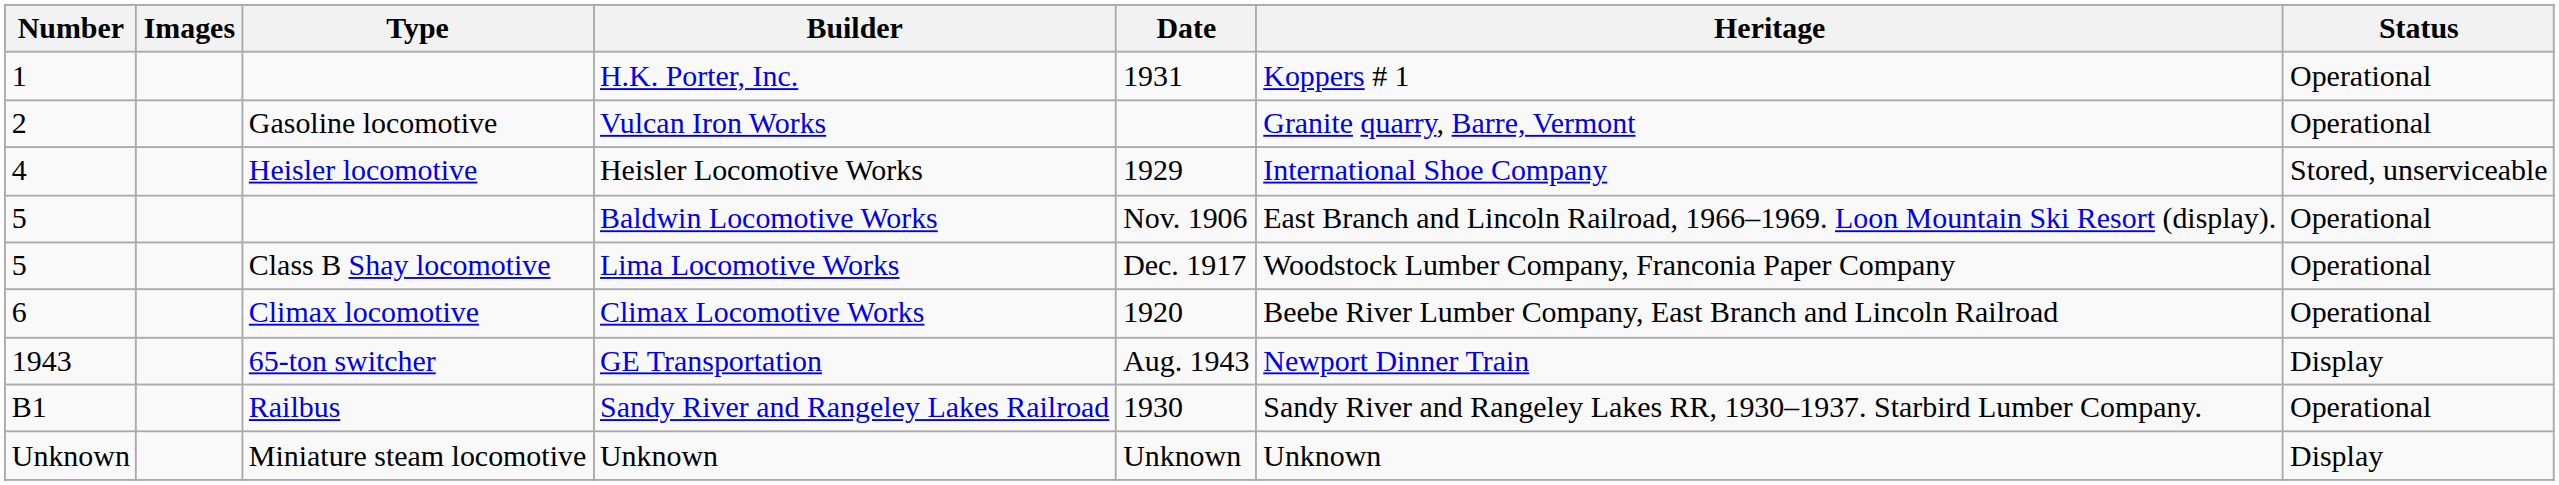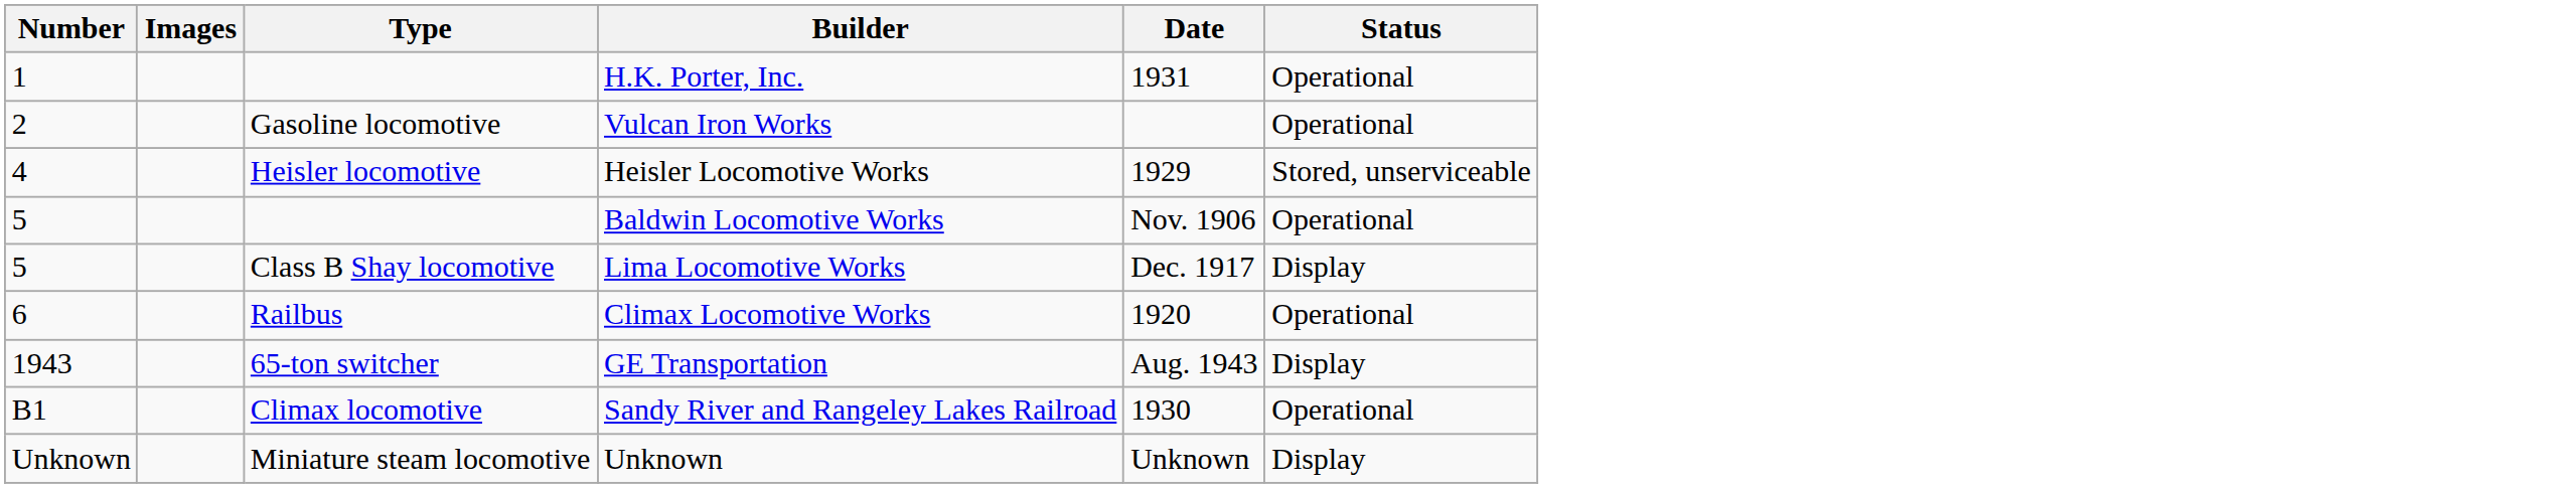 <table class="wikitable">
 <tr>
 <th>Number</th>
 <th>Images</th>
 <th>Type</th>
 <th>Builder</th>
 <th>Date</th>
-<th>Heritage</th>
 <th>Status</th>
 </tr>
 <tr>
 <td>1</td>
 <td></td>
 <td></td>
 <td><a href='#'>H.K. Porter, Inc.</a></td>
 <td>1931</td>
-<td><a href='#'>Koppers</a> # 1</td>
 <td>Operational</td>
 </tr>
 <tr>
 <td>2</td>
 <td></td>
 <td>Gasoline locomotive</td>
 <td><a href='#'>Vulcan Iron Works</a></td>
 <td></td>
-<td><a href='#'>Granite</a> <a href='#'>quarry</a>, <a href='#'>Barre, Vermont</a></td>
 <td>Operational</td>
 </tr>
 <tr>
 <td>4</td>
 <td></td>
 <td><a href='#'>Heisler locomotive</a></td>
 <td>Heisler Locomotive Works</td>
 <td>1929</td>
-<td><a href='#'>International Shoe Company</a></td>
 <td>Stored, unserviceable</td>
 </tr>
 <tr>
 <td>5</td>
 <td></td>
 <td></td>
 <td><a href='#'>Baldwin Locomotive Works</a></td>
 <td>Nov. 1906</td>
-<td>East Branch and Lincoln Railroad, 1966–1969. <a href='#'>Loon Mountain Ski Resort</a> (display).</td>
 <td>Operational</td>
 </tr>
 <tr>
 <td>5</td>
 <td></td>
 <td>Class B <a href='#'>Shay locomotive</a></td>
 <td><a href='#'>Lima Locomotive Works</a></td>
 <td>Dec. 1917</td>
-<td>Woodstock Lumber Company, Franconia Paper Company</td>
-<td>Operational</td>
+<td>Display</td>
 </tr>
 <tr>
 <td>6</td>
 <td></td>
-<td><a href='#'>Climax locomotive</a></td>
+<td><a href='#'>Railbus</a></td>
 <td><a href='#'>Climax Locomotive Works</a></td>
 <td>1920</td>
-<td>Beebe River Lumber Company, East Branch and Lincoln Railroad</td>
 <td>Operational</td>
 </tr>
 <tr>
 <td>1943</td>
 <td></td>
 <td><a href='#'>65-ton switcher</a></td>
 <td><a href='#'>GE Transportation</a></td>
 <td>Aug. 1943</td>
-<td><a href='#'>Newport Dinner Train</a></td>
 <td>Display</td>
 </tr>
 <tr>
 <td>B1</td>
 <td></td>
-<td><a href='#'>Railbus</a></td>
+<td><a href='#'>Climax locomotive</a></td>
 <td><a href='#'>Sandy River and Rangeley Lakes Railroad</a></td>
 <td>1930</td>
-<td>Sandy River and Rangeley Lakes RR, 1930–1937. Starbird Lumber Company.</td>
 <td>Operational</td>
 </tr>
 <tr>
 <td>Unknown</td>
 <td></td>
 <td>Miniature steam locomotive</td>
 <td>Unknown</td>
 <td>Unknown</td>
-<td>Unknown</td>
 <td>Display</td>
 </tr>
 </table>
